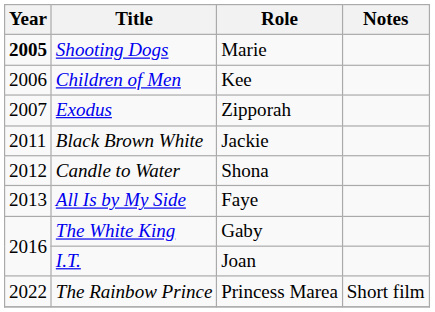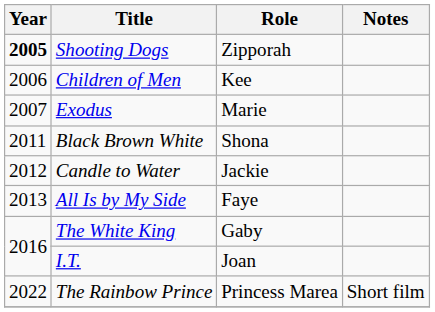 <table class="wikitable">
 <tr>
 <th>Year</th>
 <th>Title</th>
 <th>Role</th>
 <th>Notes</th>
 </tr>
 <tr>
 <td><strong>2005</strong></td>
 <td><em><a href='#'>Shooting Dogs</a></em></td>
-<td>Marie</td>
+<td>Zipporah</td>
 <td></td>
 </tr>
 <tr>
 <td>2006</td>
 <td><em><a href='#'>Children of Men</a></em></td>
 <td>Kee</td>
 <td></td>
 </tr>
 <tr>
 <td>2007</td>
 <td><em><a href='#'>Exodus</a></em></td>
-<td>Zipporah</td>
+<td>Marie</td>
 <td></td>
 </tr>
 <tr>
 <td>2011</td>
 <td><em>Black Brown White</em></td>
-<td>Jackie</td>
+<td>Shona</td>
 <td></td>
 </tr>
 <tr>
 <td>2012</td>
 <td><em>Candle to Water</em></td>
-<td>Shona</td>
+<td>Jackie</td>
 <td></td>
 </tr>
 <tr>
 <td>2013</td>
 <td><em><a href='#'>All Is by My Side</a></em></td>
 <td>Faye</td>
 <td></td>
 </tr>
 <tr>
 <td rowspan="2">2016</td>
 <td><em><a href='#'>The White King</a></em></td>
 <td>Gaby</td>
 <td></td>
 </tr>
 <tr>
 <td><em><a href='#'>I.T.</a></em></td>
 <td>Joan</td>
 <td></td>
 </tr>
 <tr>
 <td>2022</td>
 <td><em>The Rainbow Prince</em></td>
 <td>Princess Marea</td>
 <td>Short film</td>
 </tr>
 <tr>
 </tr>
 </table>
